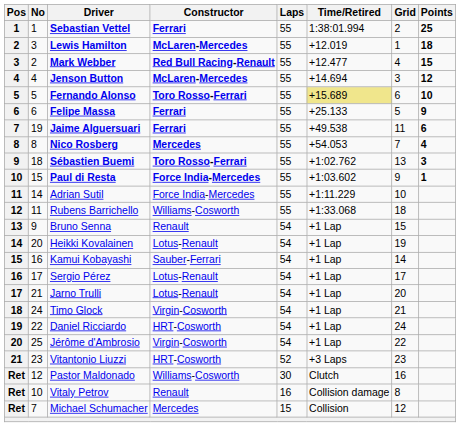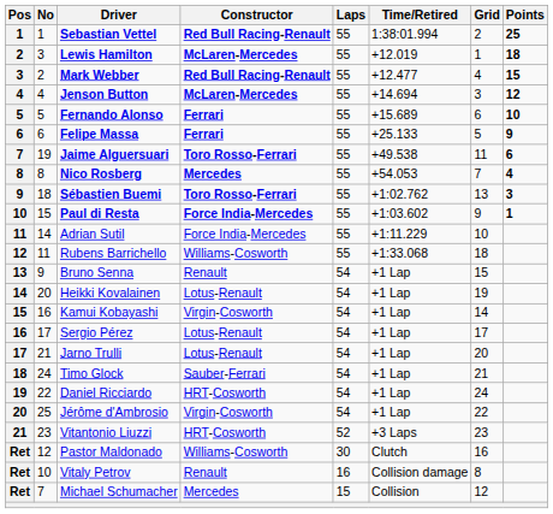 <table class="wikitable" style="font-size: 85%">
 <tr>
 <th>Pos</th>
 <th>No</th>
 <th>Driver</th>
 <th>Constructor</th>
 <th>Laps</th>
 <th>Time/Retired</th>
 <th>Grid</th>
 <th>Points</th>
 </tr>
 <tr>
 <th>1</th>
 <td>1</td>
 <td> <strong><a href='#'>Sebastian Vettel</a></strong></td>
-<td><strong><a href='#'>Ferrari</a></strong></td>
+<td><strong><a href='#'>Red Bull Racing</a>-<a href='#'>Renault</a></strong></td>
 <td>55</td>
 <td>1:38:01.994</td>
 <td>2</td>
 <td><strong>25</strong></td>
 </tr>
 <tr>
 <th>2</th>
 <td>3</td>
 <td> <strong><a href='#'>Lewis Hamilton</a></strong></td>
 <td><strong><a href='#'>McLaren</a>-<a href='#'>Mercedes</a></strong></td>
 <td>55</td>
 <td>+12.019</td>
 <td>1</td>
 <td><strong>18</strong></td>
 </tr>
 <tr>
 <th>3</th>
 <td>2</td>
 <td> <strong><a href='#'>Mark Webber</a></strong></td>
 <td><strong><a href='#'>Red Bull Racing</a>-<a href='#'>Renault</a></strong></td>
 <td>55</td>
 <td>+12.477</td>
 <td>4</td>
 <td><strong>15</strong></td>
 </tr>
 <tr>
 <th>4</th>
 <td>4</td>
 <td> <strong><a href='#'>Jenson Button</a></strong></td>
 <td><strong><a href='#'>McLaren</a>-<a href='#'>Mercedes</a></strong></td>
 <td>55</td>
 <td>+14.694</td>
 <td>3</td>
 <td><strong>12</strong></td>
 </tr>
 <tr>
 <th>5</th>
 <td>5</td>
 <td> <strong><a href='#'>Fernando Alonso</a></strong></td>
-<td><strong><a href='#'>Toro Rosso</a>-<a href='#'>Ferrari</a></strong></td>
+<td><strong><a href='#'>Ferrari</a></strong></td>
 <td>55</td>
-<td style="background: khaki;">+15.689</td>
+<td>+15.689</td>
 <td>6</td>
 <td><strong>10</strong></td>
 </tr>
 <tr>
 <th>6</th>
 <td>6</td>
 <td> <strong><a href='#'>Felipe Massa</a></strong></td>
 <td><strong><a href='#'>Ferrari</a></strong></td>
 <td>55</td>
 <td>+25.133</td>
 <td>5</td>
 <td><strong>9</strong></td>
 </tr>
 <tr>
 <th>7</th>
 <td>19</td>
 <td> <strong><a href='#'>Jaime Alguersuari</a></strong></td>
-<td><strong><a href='#'>Ferrari</a></strong></td>
+<td><strong><a href='#'>Toro Rosso</a>-<a href='#'>Ferrari</a></strong></td>
 <td>55</td>
 <td>+49.538</td>
 <td>11</td>
 <td><strong>6</strong></td>
 </tr>
 <tr>
 <th>8</th>
 <td>8</td>
 <td> <strong><a href='#'>Nico Rosberg</a></strong></td>
 <td><strong><a href='#'>Mercedes</a></strong></td>
 <td>55</td>
 <td>+54.053</td>
 <td>7</td>
 <td><strong>4</strong></td>
 </tr>
 <tr>
 <th>9</th>
 <td>18</td>
 <td> <strong><a href='#'>Sébastien Buemi</a></strong></td>
 <td><strong><a href='#'>Toro Rosso</a>-<a href='#'>Ferrari</a></strong></td>
 <td>55</td>
 <td>+1:02.762</td>
 <td>13</td>
 <td><strong>3</strong></td>
 </tr>
 <tr>
 <th>10</th>
 <td>15</td>
 <td> <strong><a href='#'>Paul di Resta</a></strong></td>
 <td><strong><a href='#'>Force India</a>-<a href='#'>Mercedes</a></strong></td>
 <td>55</td>
 <td>+1:03.602</td>
 <td>9</td>
 <td><strong>1</strong></td>
 </tr>
 <tr>
 <th>11</th>
 <td>14</td>
 <td> <a href='#'>Adrian Sutil</a></td>
 <td><a href='#'>Force India</a>-<a href='#'>Mercedes</a></td>
 <td>55</td>
 <td>+1:11.229</td>
 <td>10</td>
 <td></td>
 </tr>
 <tr>
 <th>12</th>
 <td>11</td>
 <td> <a href='#'>Rubens Barrichello</a></td>
 <td><a href='#'>Williams</a>-<a href='#'>Cosworth</a></td>
 <td>55</td>
 <td>+1:33.068</td>
 <td>18</td>
 <td></td>
 </tr>
 <tr>
 <th>13</th>
 <td>9</td>
 <td> <a href='#'>Bruno Senna</a></td>
 <td><a href='#'>Renault</a></td>
 <td>54</td>
 <td>+1 Lap</td>
 <td>15</td>
 <td></td>
 </tr>
 <tr>
 <th>14</th>
 <td>20</td>
 <td> <a href='#'>Heikki Kovalainen</a></td>
 <td><a href='#'>Lotus</a>-<a href='#'>Renault</a></td>
 <td>54</td>
 <td>+1 Lap</td>
 <td>19</td>
 <td></td>
 </tr>
 <tr>
 <th>15</th>
 <td>16</td>
 <td> <a href='#'>Kamui Kobayashi</a></td>
-<td><a href='#'>Sauber</a>-<a href='#'>Ferrari</a></td>
+<td><a href='#'>Virgin</a>-<a href='#'>Cosworth</a></td>
 <td>54</td>
 <td>+1 Lap</td>
 <td>14</td>
 <td></td>
 </tr>
 <tr>
 <th>16</th>
 <td>17</td>
 <td> <a href='#'>Sergio Pérez</a></td>
 <td><a href='#'>Lotus</a>-<a href='#'>Renault</a></td>
 <td>54</td>
 <td>+1 Lap</td>
 <td>17</td>
 <td></td>
 </tr>
 <tr>
 <th>17</th>
 <td>21</td>
 <td> <a href='#'>Jarno Trulli</a></td>
 <td><a href='#'>Lotus</a>-<a href='#'>Renault</a></td>
 <td>54</td>
 <td>+1 Lap</td>
 <td>20</td>
 <td></td>
 </tr>
 <tr>
 <th>18</th>
 <td>24</td>
 <td> <a href='#'>Timo Glock</a></td>
-<td><a href='#'>Virgin</a>-<a href='#'>Cosworth</a></td>
+<td><a href='#'>Sauber</a>-<a href='#'>Ferrari</a></td>
 <td>54</td>
 <td>+1 Lap</td>
 <td>21</td>
 <td></td>
 </tr>
 <tr>
 <th>19</th>
 <td>22</td>
 <td> <a href='#'>Daniel Ricciardo</a></td>
 <td><a href='#'>HRT</a>-<a href='#'>Cosworth</a></td>
 <td>54</td>
 <td>+1 Lap</td>
 <td>24</td>
 <td></td>
 </tr>
 <tr>
 <th>20</th>
 <td>25</td>
 <td> <a href='#'>Jérôme d'Ambrosio</a></td>
 <td><a href='#'>Virgin</a>-<a href='#'>Cosworth</a></td>
 <td>54</td>
 <td>+1 Lap</td>
 <td>22</td>
 <td></td>
 </tr>
 <tr>
 <th>21</th>
 <td>23</td>
 <td> <a href='#'>Vitantonio Liuzzi</a></td>
 <td><a href='#'>HRT</a>-<a href='#'>Cosworth</a></td>
 <td>52</td>
 <td>+3 Laps</td>
 <td>23</td>
 <td></td>
 </tr>
 <tr>
 <th>Ret</th>
 <td>12</td>
 <td> <a href='#'>Pastor Maldonado</a></td>
 <td><a href='#'>Williams</a>-<a href='#'>Cosworth</a></td>
 <td>30</td>
 <td>Clutch</td>
 <td>16</td>
 <td></td>
 </tr>
 <tr>
 <th>Ret</th>
 <td>10</td>
 <td> <a href='#'>Vitaly Petrov</a></td>
 <td><a href='#'>Renault</a></td>
 <td>16</td>
 <td>Collision damage</td>
 <td>8</td>
 <td></td>
 </tr>
 <tr>
 <th>Ret</th>
 <td>7</td>
 <td> <a href='#'>Michael Schumacher</a></td>
 <td><a href='#'>Mercedes</a></td>
 <td>15</td>
 <td>Collision</td>
 <td>12</td>
 <td></td>
 </tr>
 <tr>
 <th colspan="8"></th>
 </tr>
 </table>
